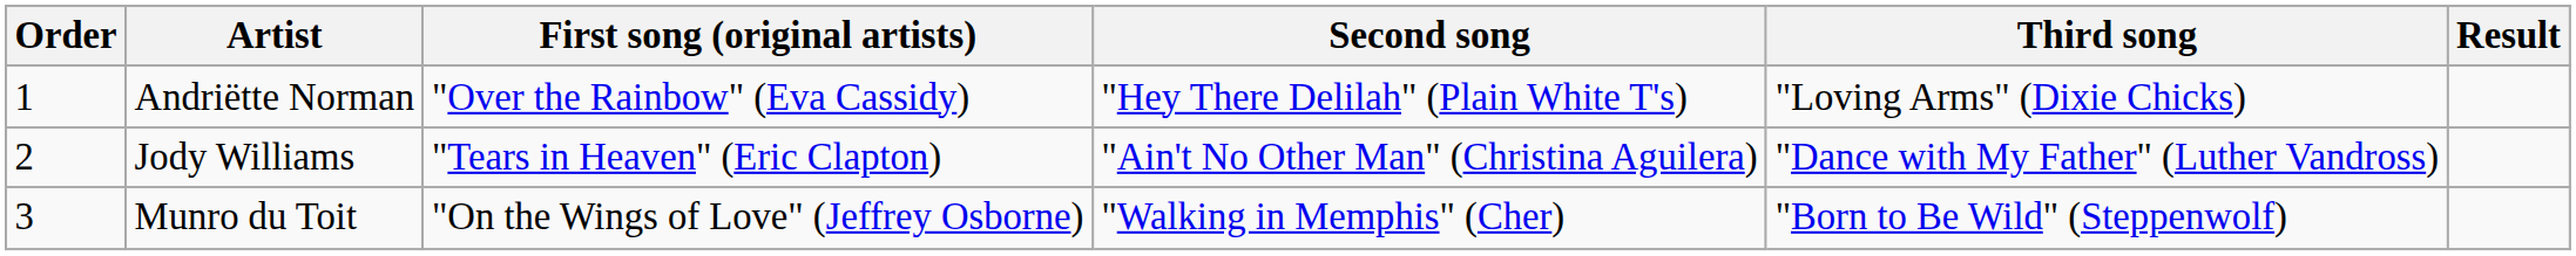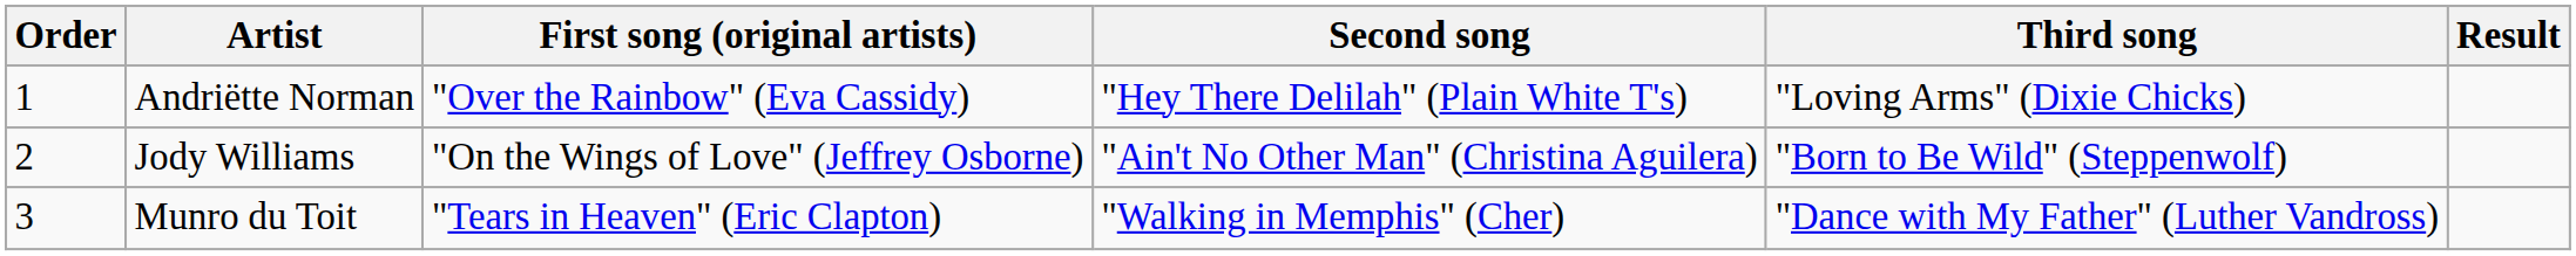 <table class=wikitable>
 <tr>
 <th scope="col">Order</th>
 <th scope="col">Artist</th>
 <th scope="col">First song (original artists)</th>
 <th scope="col">Second song</th>
 <th scope="col">Third song</th>
 <th scope="col">Result</th>
 </tr>
 <tr>
 <td>1</td>
 <td>Andriëtte Norman</td>
 <td>"<a href='#'>Over the Rainbow</a>" (<a href='#'>Eva Cassidy</a>)</td>
 <td>"<a href='#'>Hey There Delilah</a>" (<a href='#'>Plain White T's</a>)</td>
 <td>"Loving Arms" (<a href='#'>Dixie Chicks</a>)</td>
 <td></td>
 </tr>
 <tr>
 <td>2</td>
 <td>Jody Williams</td>
-<td>"<a href='#'>Tears in Heaven</a>" (<a href='#'>Eric Clapton</a>)</td>
+<td>"On the Wings of Love" (<a href='#'>Jeffrey Osborne</a>)</td>
 <td>"<a href='#'>Ain't No Other Man</a>" (<a href='#'>Christina Aguilera</a>)</td>
-<td>"<a href='#'>Dance with My Father</a>" (<a href='#'>Luther Vandross</a>)</td>
+<td>"<a href='#'>Born to Be Wild</a>" (<a href='#'>Steppenwolf</a>)</td>
 <td></td>
 </tr>
 <tr>
 <td>3</td>
 <td>Munro du Toit</td>
-<td>"On the Wings of Love" (<a href='#'>Jeffrey Osborne</a>)</td>
+<td>"<a href='#'>Tears in Heaven</a>" (<a href='#'>Eric Clapton</a>)</td>
 <td>"<a href='#'>Walking in Memphis</a>" (<a href='#'>Cher</a>)</td>
-<td>"<a href='#'>Born to Be Wild</a>" (<a href='#'>Steppenwolf</a>)</td>
+<td>"<a href='#'>Dance with My Father</a>" (<a href='#'>Luther Vandross</a>)</td>
 <td></td>
 </tr>
 </table>
